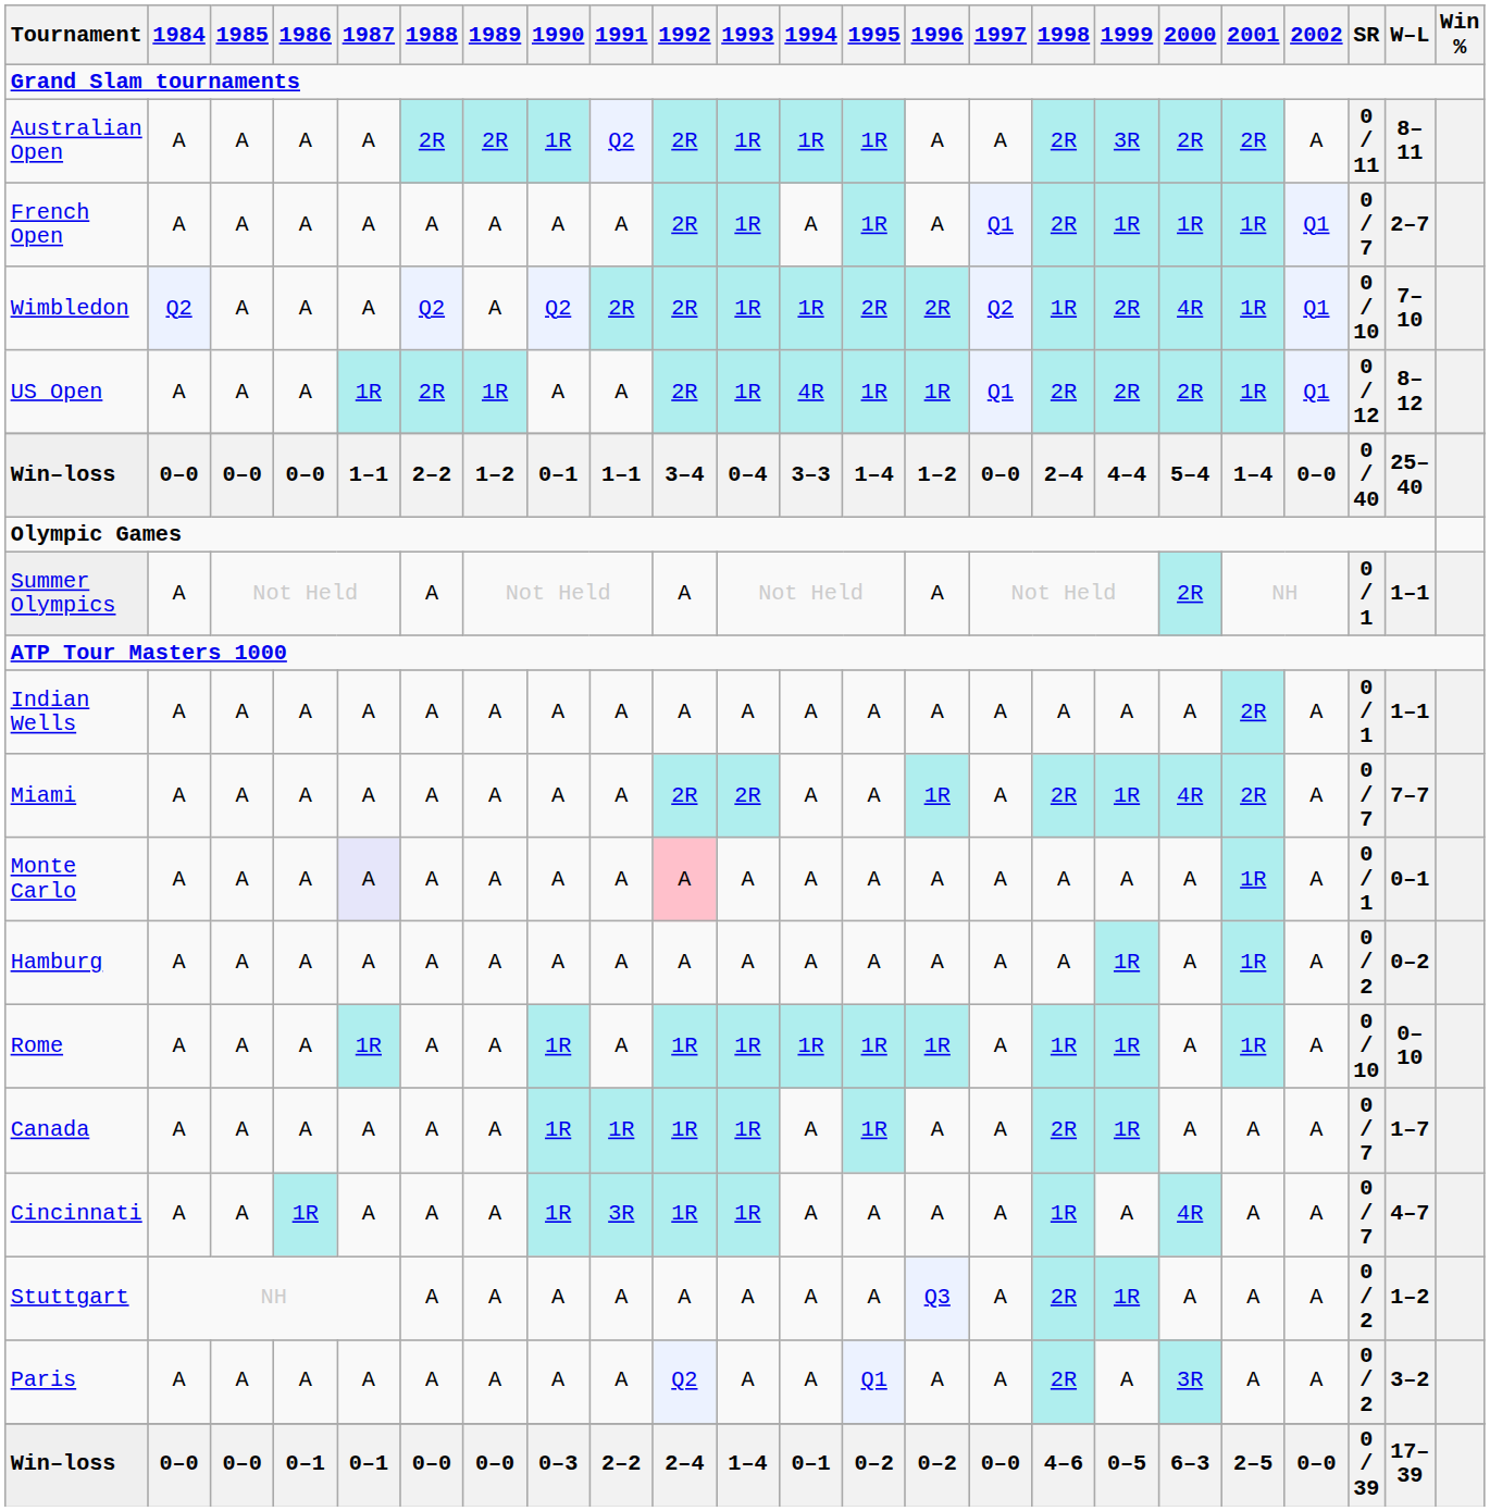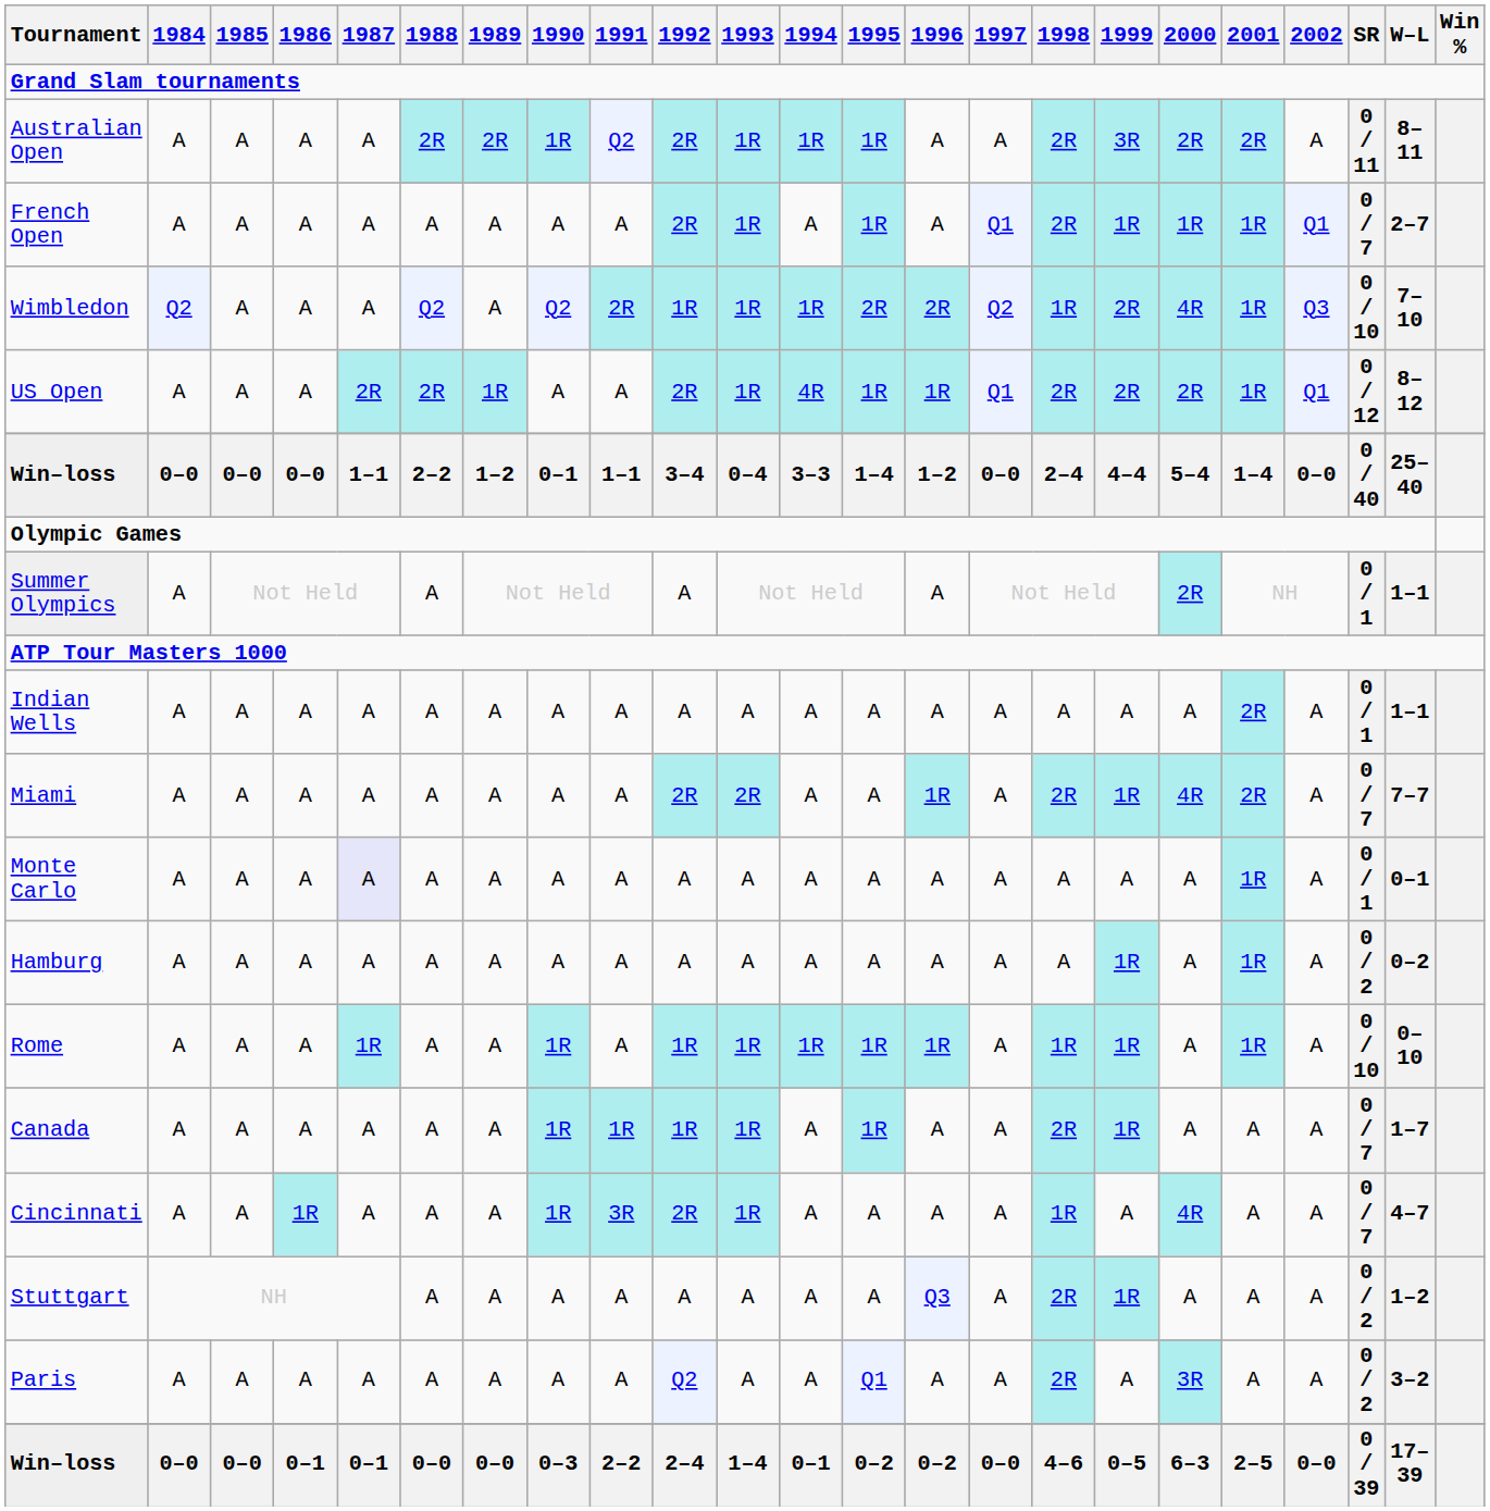 <table class=wikitable style="text-align:center; font-size:97%">
 <tr>
 <th>Tournament</th>
 <th><a href='#'>1984</a></th>
 <th><a href='#'>1985</a></th>
 <th><a href='#'>1986</a></th>
 <th><a href='#'>1987</a></th>
 <th><a href='#'>1988</a></th>
 <th><a href='#'>1989</a></th>
 <th><a href='#'>1990</a></th>
 <th><a href='#'>1991</a></th>
 <th><a href='#'>1992</a></th>
 <th><a href='#'>1993</a></th>
 <th><a href='#'>1994</a></th>
 <th><a href='#'>1995</a></th>
 <th><a href='#'>1996</a></th>
 <th><a href='#'>1997</a></th>
 <th><a href='#'>1998</a></th>
 <th><a href='#'>1999</a></th>
 <th><a href='#'>2000</a></th>
 <th><a href='#'>2001</a></th>
 <th><a href='#'>2002</a></th>
 <th>SR</th>
 <th>W–L</th>
 <th>Win %</th>
 </tr>
 <tr>
 <td colspan=23 align=left><strong><a href='#'>Grand Slam tournaments</a></strong></td>
 </tr>
 <tr>
 <td align=left><a href='#'>Australian Open</a></td>
 <td>A</td>
 <td>A</td>
 <td>A</td>
 <td>A</td>
 <td bgcolor=afeeee><a href='#'>2R</a></td>
 <td bgcolor=afeeee><a href='#'>2R</a></td>
 <td bgcolor=afeeee><a href='#'>1R</a></td>
 <td bgcolor=ecf2ff><a href='#'>Q2</a></td>
 <td bgcolor=afeeee><a href='#'>2R</a></td>
 <td bgcolor=afeeee><a href='#'>1R</a></td>
 <td bgcolor=afeeee><a href='#'>1R</a></td>
 <td bgcolor=afeeee><a href='#'>1R</a></td>
 <td>A</td>
 <td>A</td>
 <td bgcolor=afeeee><a href='#'>2R</a></td>
 <td bgcolor=afeeee><a href='#'>3R</a></td>
 <td bgcolor=afeeee><a href='#'>2R</a></td>
 <td bgcolor=afeeee><a href='#'>2R</a></td>
 <td>A</td>
 <th>0 / 11</th>
 <th>8–11</th>
 <th></th>
 </tr>
 <tr>
 <td align=left><a href='#'>French Open</a></td>
 <td>A</td>
 <td>A</td>
 <td>A</td>
 <td>A</td>
 <td>A</td>
 <td>A</td>
 <td>A</td>
 <td>A</td>
 <td bgcolor=afeeee><a href='#'>2R</a></td>
 <td bgcolor=afeeee><a href='#'>1R</a></td>
 <td>A</td>
 <td bgcolor=afeeee><a href='#'>1R</a></td>
 <td>A</td>
 <td bgcolor=ecf2ff><a href='#'>Q1</a></td>
 <td bgcolor=afeeee><a href='#'>2R</a></td>
 <td bgcolor=afeeee><a href='#'>1R</a></td>
 <td bgcolor=afeeee><a href='#'>1R</a></td>
 <td bgcolor=afeeee><a href='#'>1R</a></td>
 <td bgcolor=ecf2ff><a href='#'>Q1</a></td>
 <th>0 / 7</th>
 <th>2–7</th>
 <th></th>
 </tr>
 <tr>
 <td align=left><a href='#'>Wimbledon</a></td>
 <td bgcolor=ecf2ff><a href='#'>Q2</a></td>
 <td>A</td>
 <td>A</td>
 <td>A</td>
 <td bgcolor=ecf2ff><a href='#'>Q2</a></td>
 <td>A</td>
 <td bgcolor=ecf2ff><a href='#'>Q2</a></td>
 <td bgcolor=afeeee><a href='#'>2R</a></td>
-<td bgcolor=afeeee><a href='#'>2R</a></td>
+<td bgcolor=afeeee><a href='#'>1R</a></td>
 <td bgcolor=afeeee><a href='#'>1R</a></td>
 <td bgcolor=afeeee><a href='#'>1R</a></td>
 <td bgcolor=afeeee><a href='#'>2R</a></td>
 <td bgcolor=afeeee><a href='#'>2R</a></td>
 <td bgcolor=ecf2ff><a href='#'>Q2</a></td>
 <td bgcolor=afeeee><a href='#'>1R</a></td>
 <td bgcolor=afeeee><a href='#'>2R</a></td>
 <td bgcolor=afeeee><a href='#'>4R</a></td>
 <td bgcolor=afeeee><a href='#'>1R</a></td>
-<td bgcolor=ecf2ff><a href='#'>Q1</a></td>
+<td bgcolor=ecf2ff><a href='#'>Q3</a></td>
 <th>0 / 10</th>
 <th>7–10</th>
 <th></th>
 </tr>
 <tr>
 <td align=left><a href='#'>US Open</a></td>
 <td>A</td>
 <td>A</td>
 <td>A</td>
-<td bgcolor=afeeee><a href='#'>1R</a></td>
+<td bgcolor=afeeee><a href='#'>2R</a></td>
 <td bgcolor=afeeee><a href='#'>2R</a></td>
 <td bgcolor=afeeee><a href='#'>1R</a></td>
 <td>A</td>
 <td>A</td>
 <td bgcolor=afeeee><a href='#'>2R</a></td>
 <td bgcolor=afeeee><a href='#'>1R</a></td>
 <td bgcolor=afeeee><a href='#'>4R</a></td>
 <td bgcolor=afeeee><a href='#'>1R</a></td>
 <td bgcolor=afeeee><a href='#'>1R</a></td>
 <td bgcolor=ecf2ff><a href='#'>Q1</a></td>
 <td bgcolor=afeeee><a href='#'>2R</a></td>
 <td bgcolor=afeeee><a href='#'>2R</a></td>
 <td bgcolor=afeeee><a href='#'>2R</a></td>
 <td bgcolor=afeeee><a href='#'>1R</a></td>
 <td bgcolor=ecf2ff><a href='#'>Q1</a></td>
 <th>0 / 12</th>
 <th>8–12</th>
 <th></th>
 </tr>
 <tr>
 </tr>
 <tr style=font-weight:bold;background:#efefef>
 <td style=text-align:left>Win–loss</td>
 <th>0–0</th>
 <th>0–0</th>
 <th>0–0</th>
 <th>1–1</th>
 <th>2–2</th>
 <th>1–2</th>
 <th>0–1</th>
 <th>1–1</th>
 <th>3–4</th>
 <th>0–4</th>
 <th>3–3</th>
 <th>1–4</th>
 <th>1–2</th>
 <th>0–0</th>
 <th>2–4</th>
 <th>4–4</th>
 <th>5–4</th>
 <th>1–4</th>
 <th>0–0</th>
 <th>0 / 40</th>
 <th>25–40</th>
 <th></th>
 </tr>
 <tr>
 <td colspan=22 align=left><strong>Olympic Games</strong></td>
 </tr>
 <tr>
 <td style=background:#EFEFEF align=left><a href='#'>Summer Olympics</a></td>
 <td>A</td>
 <td colspan=3 style=color:#cccccc>Not Held</td>
 <td>A</td>
 <td colspan=3 style=color:#cccccc>Not Held</td>
 <td>A</td>
 <td colspan=3 style=color:#cccccc>Not Held</td>
 <td>A</td>
 <td colspan=3 style=color:#cccccc>Not Held</td>
 <td style=background:#afeeee><a href='#'>2R</a></td>
 <td colspan=2 style=color:#cccccc>NH</td>
 <th>0 / 1</th>
 <th>1–1</th>
 <th></th>
 </tr>
 <tr>
 <td colspan=25 style=text-align:left><strong><a href='#'>ATP Tour Masters 1000</a></strong></td>
 </tr>
 <tr>
 <td align=left><a href='#'>Indian Wells</a></td>
 <td>A</td>
 <td>A</td>
 <td>A</td>
 <td>A</td>
 <td>A</td>
 <td>A</td>
 <td>A</td>
 <td>A</td>
 <td>A</td>
 <td>A</td>
 <td>A</td>
 <td>A</td>
 <td>A</td>
 <td>A</td>
 <td>A</td>
 <td>A</td>
 <td>A</td>
 <td bgcolor=afeeee><a href='#'>2R</a></td>
 <td>A</td>
 <th>0 / 1</th>
 <th>1–1</th>
 <th></th>
 </tr>
 <tr>
 <td align=left><a href='#'>Miami</a></td>
 <td>A</td>
 <td>A</td>
 <td>A</td>
 <td>A</td>
 <td>A</td>
 <td>A</td>
 <td>A</td>
 <td>A</td>
 <td bgcolor=afeeee><a href='#'>2R</a></td>
 <td bgcolor=afeeee><a href='#'>2R</a></td>
 <td>A</td>
 <td>A</td>
 <td bgcolor=afeeee><a href='#'>1R</a></td>
 <td>A</td>
 <td bgcolor=afeeee><a href='#'>2R</a></td>
 <td bgcolor=afeeee><a href='#'>1R</a></td>
 <td bgcolor=afeeee><a href='#'>4R</a></td>
 <td bgcolor=afeeee><a href='#'>2R</a></td>
 <td>A</td>
 <th>0 / 7</th>
 <th>7–7</th>
 <th></th>
 </tr>
 <tr>
 <td align=left><a href='#'>Monte Carlo</a></td>
 <td>A</td>
 <td>A</td>
 <td>A</td>
 <td style="background: lavender;">A</td>
 <td>A</td>
 <td>A</td>
 <td>A</td>
 <td>A</td>
-<td style="background: pink;">A</td>
+<td>A</td>
 <td>A</td>
 <td>A</td>
 <td>A</td>
 <td>A</td>
 <td>A</td>
 <td>A</td>
 <td>A</td>
 <td>A</td>
 <td bgcolor=afeeee><a href='#'>1R</a></td>
 <td>A</td>
 <th>0 / 1</th>
 <th>0–1</th>
 <th></th>
 </tr>
 <tr>
 <td align=left><a href='#'>Hamburg</a></td>
 <td>A</td>
 <td>A</td>
 <td>A</td>
 <td>A</td>
 <td>A</td>
 <td>A</td>
 <td>A</td>
 <td>A</td>
 <td>A</td>
 <td>A</td>
 <td>A</td>
 <td>A</td>
 <td>A</td>
 <td>A</td>
 <td>A</td>
 <td bgcolor=afeeee><a href='#'>1R</a></td>
 <td>A</td>
 <td bgcolor=afeeee><a href='#'>1R</a></td>
 <td>A</td>
 <th>0 / 2</th>
 <th>0–2</th>
 <th></th>
 </tr>
 <tr>
 <td align=left><a href='#'>Rome</a></td>
 <td>A</td>
 <td>A</td>
 <td>A</td>
 <td bgcolor=afeeee><a href='#'>1R</a></td>
 <td>A</td>
 <td>A</td>
 <td bgcolor=afeeee><a href='#'>1R</a></td>
 <td>A</td>
 <td bgcolor=afeeee><a href='#'>1R</a></td>
 <td bgcolor=afeeee><a href='#'>1R</a></td>
 <td bgcolor=afeeee><a href='#'>1R</a></td>
 <td bgcolor=afeeee><a href='#'>1R</a></td>
 <td bgcolor=afeeee><a href='#'>1R</a></td>
 <td>A</td>
 <td bgcolor=afeeee><a href='#'>1R</a></td>
 <td bgcolor=afeeee><a href='#'>1R</a></td>
 <td>A</td>
 <td bgcolor=afeeee><a href='#'>1R</a></td>
 <td>A</td>
 <th>0 / 10</th>
 <th>0–10</th>
 <th></th>
 </tr>
 <tr>
 <td align=left><a href='#'>Canada</a></td>
 <td>A</td>
 <td>A</td>
 <td>A</td>
 <td>A</td>
 <td>A</td>
 <td>A</td>
 <td bgcolor=afeeee><a href='#'>1R</a></td>
 <td bgcolor=afeeee><a href='#'>1R</a></td>
 <td bgcolor=afeeee><a href='#'>1R</a></td>
 <td bgcolor=afeeee><a href='#'>1R</a></td>
 <td>A</td>
 <td bgcolor=afeeee><a href='#'>1R</a></td>
 <td>A</td>
 <td>A</td>
 <td bgcolor=afeeee><a href='#'>2R</a></td>
 <td bgcolor=afeeee><a href='#'>1R</a></td>
 <td>A</td>
 <td>A</td>
 <td>A</td>
 <th>0 / 7</th>
 <th>1–7</th>
 <th></th>
 </tr>
 <tr>
 <td align=left><a href='#'>Cincinnati</a></td>
 <td>A</td>
 <td>A</td>
 <td bgcolor=afeeee><a href='#'>1R</a></td>
 <td>A</td>
 <td>A</td>
 <td>A</td>
 <td bgcolor=afeeee><a href='#'>1R</a></td>
 <td bgcolor=afeeee><a href='#'>3R</a></td>
-<td bgcolor=afeeee><a href='#'>1R</a></td>
+<td bgcolor=afeeee><a href='#'>2R</a></td>
 <td bgcolor=afeeee><a href='#'>1R</a></td>
 <td>A</td>
 <td>A</td>
 <td>A</td>
 <td>A</td>
 <td bgcolor=afeeee><a href='#'>1R</a></td>
 <td>A</td>
 <td bgcolor=afeeee><a href='#'>4R</a></td>
 <td>A</td>
 <td>A</td>
 <th>0 / 7</th>
 <th>4–7</th>
 <th></th>
 </tr>
 <tr>
 <td align=left><a href='#'>Stuttgart</a></td>
 <td colspan=4 style=color:#cccccc>NH</td>
 <td>A</td>
 <td>A</td>
 <td>A</td>
 <td>A</td>
 <td>A</td>
 <td>A</td>
 <td>A</td>
 <td>A</td>
 <td bgcolor=ecf2ff><a href='#'>Q3</a></td>
 <td>A</td>
 <td bgcolor=afeeee><a href='#'>2R</a></td>
 <td bgcolor=afeeee><a href='#'>1R</a></td>
 <td>A</td>
 <td>A</td>
 <td>A</td>
 <th>0 / 2</th>
 <th>1–2</th>
 <th></th>
 </tr>
 <tr>
 <td align=left><a href='#'>Paris</a></td>
 <td>A</td>
 <td>A</td>
 <td>A</td>
 <td>A</td>
 <td>A</td>
 <td>A</td>
 <td>A</td>
 <td>A</td>
 <td bgcolor=ecf2ff><a href='#'>Q2</a></td>
 <td>A</td>
 <td>A</td>
 <td bgcolor=ecf2ff><a href='#'>Q1</a></td>
 <td>A</td>
 <td>A</td>
 <td bgcolor=afeeee><a href='#'>2R</a></td>
 <td>A</td>
 <td bgcolor=afeeee><a href='#'>3R</a></td>
 <td>A</td>
 <td>A</td>
 <th>0 / 2</th>
 <th>3–2</th>
 <th></th>
 </tr>
 <tr>
 </tr>
 <tr style=font-weight:bold;background:#efefef>
 <td style=text-align:left>Win–loss</td>
 <th>0–0</th>
 <th>0–0</th>
 <th>0–1</th>
 <th>0–1</th>
 <th>0–0</th>
 <th>0–0</th>
 <th>0–3</th>
 <th>2–2</th>
 <th>2–4</th>
 <th>1–4</th>
 <th>0–1</th>
 <th>0–2</th>
 <th>0–2</th>
 <th>0–0</th>
 <th>4–6</th>
 <th>0–5</th>
 <th>6–3</th>
 <th>2–5</th>
 <th>0–0</th>
 <th>0 / 39</th>
 <th>17–39</th>
 <th></th>
 </tr>
 </table>
